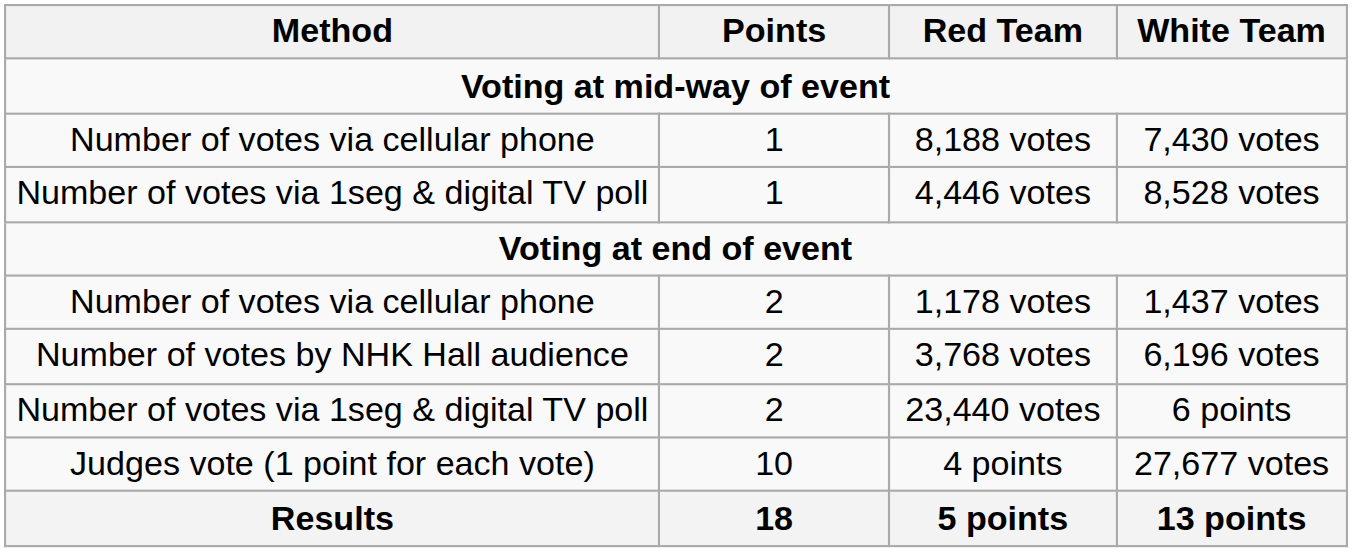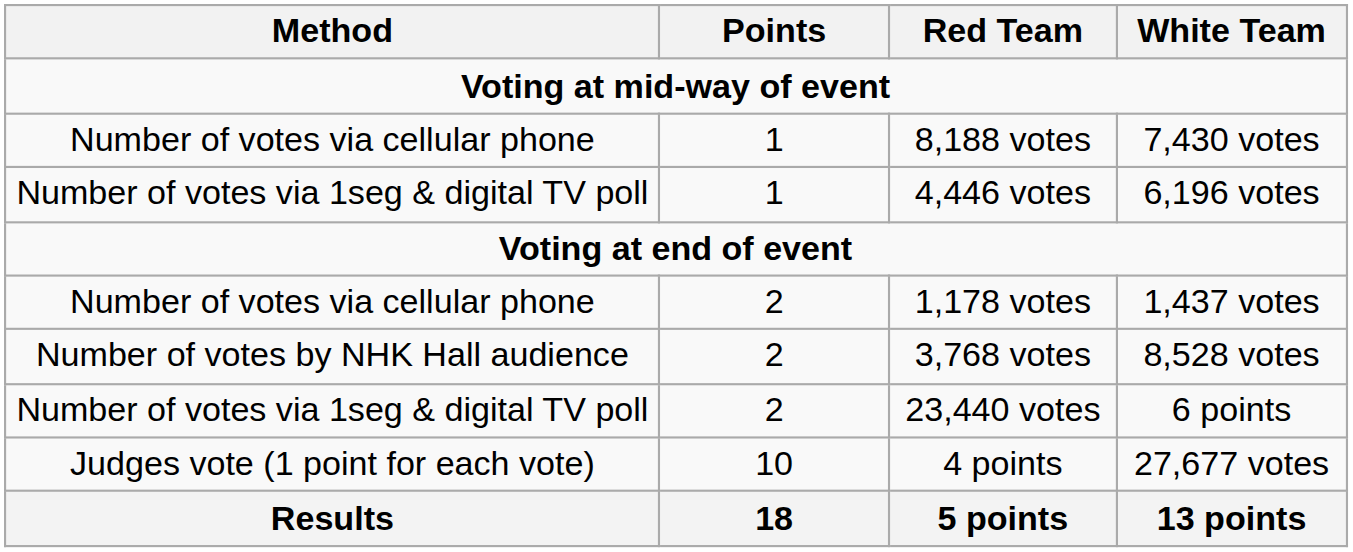 <table class="wikitable">
 <tr>
 <th width=300>Method</th>
 <th width=100>Points</th>
 <th width=100>Red Team</th>
 <th width=100>White Team</th>
 </tr>
 <tr>
 <td colspan=4 align="center"><strong>Voting at mid-way of event</strong></td>
 </tr>
 <tr align="center">
 <td>Number of votes via cellular phone</td>
 <td>1</td>
 <td>8,188 votes</td>
 <td>7,430 votes</td>
 </tr>
 <tr align="center">
 <td>Number of votes via 1seg & digital TV poll</td>
 <td>1</td>
 <td>4,446 votes</td>
-<td>8,528 votes</td>
+<td>6,196 votes</td>
 </tr>
 <tr>
 <td colspan=4 align="center"><strong>Voting at end of event</strong></td>
 </tr>
 <tr align="center">
 <td>Number of votes via cellular phone</td>
 <td>2</td>
 <td>1,178 votes</td>
 <td>1,437 votes</td>
 </tr>
 <tr align="center">
 <td>Number of votes by NHK Hall audience</td>
 <td>2</td>
 <td>3,768 votes</td>
-<td>6,196 votes</td>
+<td>8,528 votes</td>
 </tr>
 <tr align="center">
 <td>Number of votes via 1seg & digital TV poll</td>
 <td>2</td>
 <td>23,440 votes</td>
 <td>6 points</td>
 </tr>
 <tr align="center">
 <td>Judges vote (1 point for each vote)</td>
 <td>10</td>
 <td>4 points</td>
 <td>27,677 votes</td>
 </tr>
 <tr align="center" style="background:#f3f3f3; font-weight:bold;">
 <td>Results</td>
 <td>18</td>
 <td>5 points</td>
 <td>13 points</td>
 </tr>
 </table>
